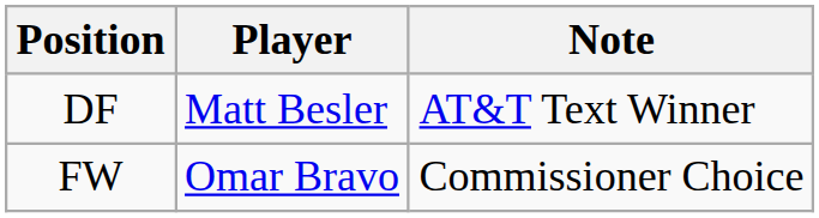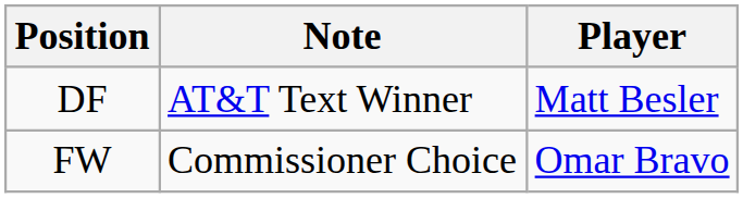 <table class=wikitable>
 <tr>
 <th>Position</th>
+<th>Note</th>
 <th>Player</th>
-<th>Note</th>
 </tr>
 <tr>
 <td align=center>DF</td>
+<td><a href='#'>AT&T</a> Text Winner</td>
 <td> <a href='#'>Matt Besler</a></td>
-<td><a href='#'>AT&T</a> Text Winner</td>
 </tr>
 <tr>
 <td align=center>FW</td>
+<td>Commissioner Choice</td>
 <td> <a href='#'>Omar Bravo</a></td>
-<td>Commissioner Choice</td>
 </tr>
 </table>
